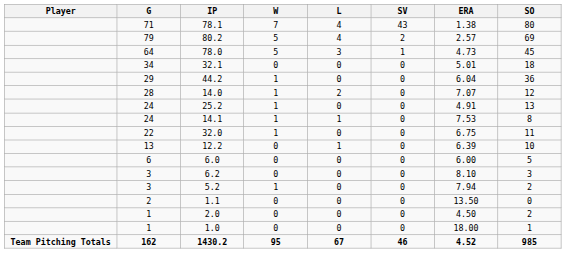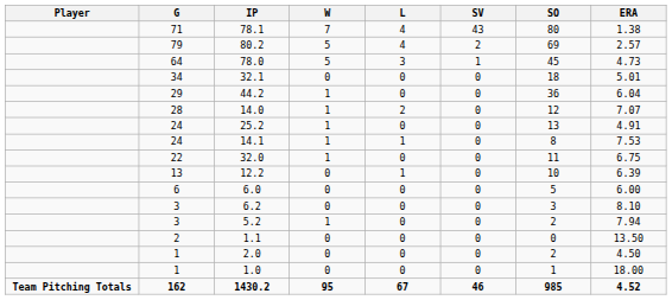 <table class="wikitable sortable">
 <tr>
 <th bgcolor="#DDDDFF" width="16%">Player</th>
 <th bgcolor="#DDDDFF" width="9%">G</th>
 <th bgcolor="#DDDDFF" width="9%">IP</th>
 <th bgcolor="#DDDDFF" width="9%">W</th>
 <th bgcolor="#DDDDFF" width="9%">L</th>
 <th bgcolor="#DDDDFF" width="9%">SV</th>
+<th bgcolor="#DDDDFF" width="9%">SO</th>
 <th bgcolor="#DDDDFF" width="9%">ERA</th>
-<th bgcolor="#DDDDFF" width="9%">SO</th>
 </tr>
 <tr align="center">
 <td></td>
 <td>71</td>
 <td>78.1</td>
 <td>7</td>
 <td>4</td>
 <td>43</td>
+<td>80</td>
 <td>1.38</td>
-<td>80</td>
 </tr>
 <tr align=center>
 <td></td>
 <td>79</td>
 <td>80.2</td>
 <td>5</td>
 <td>4</td>
 <td>2</td>
+<td>69</td>
 <td>2.57</td>
-<td>69</td>
 </tr>
 <tr align="center">
 <td></td>
 <td>64</td>
 <td>78.0</td>
 <td>5</td>
 <td>3</td>
 <td>1</td>
+<td>45</td>
 <td>4.73</td>
-<td>45</td>
 </tr>
 <tr align="center">
 <td></td>
 <td>34</td>
 <td>32.1</td>
 <td>0</td>
 <td>0</td>
 <td>0</td>
+<td>18</td>
 <td>5.01</td>
-<td>18</td>
 </tr>
 <tr align="center">
 <td></td>
 <td>29</td>
 <td>44.2</td>
 <td>1</td>
 <td>0</td>
 <td>0</td>
+<td>36</td>
 <td>6.04</td>
-<td>36</td>
 </tr>
 <tr align="center">
 <td></td>
 <td>28</td>
 <td>14.0</td>
 <td>1</td>
 <td>2</td>
 <td>0</td>
+<td>12</td>
 <td>7.07</td>
-<td>12</td>
 </tr>
 <tr align="center">
 <td></td>
 <td>24</td>
 <td>25.2</td>
 <td>1</td>
 <td>0</td>
 <td>0</td>
+<td>13</td>
 <td>4.91</td>
-<td>13</td>
 </tr>
 <tr align="center">
 <td></td>
 <td>24</td>
 <td>14.1</td>
 <td>1</td>
 <td>1</td>
 <td>0</td>
+<td>8</td>
 <td>7.53</td>
-<td>8</td>
 </tr>
 <tr align="center">
 <td></td>
 <td>22</td>
 <td>32.0</td>
 <td>1</td>
 <td>0</td>
 <td>0</td>
+<td>11</td>
 <td>6.75</td>
-<td>11</td>
 </tr>
 <tr align="center">
 <td></td>
 <td>13</td>
 <td>12.2</td>
 <td>0</td>
 <td>1</td>
 <td>0</td>
+<td>10</td>
 <td>6.39</td>
-<td>10</td>
 </tr>
 <tr align="center">
 <td></td>
 <td>6</td>
 <td>6.0</td>
 <td>0</td>
 <td>0</td>
 <td>0</td>
+<td>5</td>
 <td>6.00</td>
-<td>5</td>
 </tr>
 <tr align="center">
 <td></td>
 <td>3</td>
 <td>6.2</td>
 <td>0</td>
 <td>0</td>
 <td>0</td>
+<td>3</td>
 <td>8.10</td>
-<td>3</td>
 </tr>
 <tr align="center">
 <td></td>
 <td>3</td>
 <td>5.2</td>
 <td>1</td>
 <td>0</td>
 <td>0</td>
+<td>2</td>
 <td>7.94</td>
-<td>2</td>
 </tr>
 <tr align="center">
 <td></td>
 <td>2</td>
 <td>1.1</td>
 <td>0</td>
 <td>0</td>
 <td>0</td>
+<td>0</td>
 <td>13.50</td>
-<td>0</td>
 </tr>
 <tr align="center">
 <td></td>
 <td>1</td>
 <td>2.0</td>
 <td>0</td>
 <td>0</td>
 <td>0</td>
+<td>2</td>
 <td>4.50</td>
-<td>2</td>
 </tr>
 <tr align="center">
 <td></td>
 <td>1</td>
 <td>1.0</td>
 <td>0</td>
 <td>0</td>
 <td>0</td>
+<td>1</td>
 <td>18.00</td>
-<td>1</td>
 </tr>
 <tr align="center">
 <td><strong>Team Pitching Totals</strong></td>
 <td><strong>162</strong></td>
 <td><strong>1430.2</strong></td>
 <td><strong>95</strong></td>
 <td><strong>67</strong></td>
 <td><strong>46</strong></td>
+<td><strong>985</strong></td>
 <td><strong>4.52</strong></td>
-<td><strong>985</strong></td>
 </tr>
 </table>
